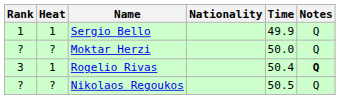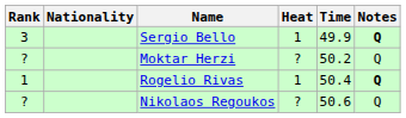 <table class="wikitable sortable" style="text-align:center">
 <tr>
 <th>Rank</th>
+<th>Nationality</th>
+<th>Name</th>
 <th>Heat</th>
-<th>Name</th>
-<th>Nationality</th>
 <th>Time</th>
 <th>Notes</th>
 </tr>
 <tr bgcolor=ccffcc>
+<td>3</td>
+<td align=left></td>
+<td align=left><a href='#'>Sergio Bello</a></td>
 <td>1</td>
-<td>1</td>
-<td align=left><a href='#'>Sergio Bello</a></td>
+<td>49.9</td>
+<td><strong>Q</strong></td>
+</tr>
+<tr bgcolor=ccffcc>
+<td>?</td>
 <td align=left></td>
-<td>49.9</td>
+<td align=left><a href='#'>Moktar Herzi</a></td>
+<td>?</td>
+<td>50.2</td>
 <td>Q</td>
 </tr>
 <tr bgcolor=ccffcc>
-<td>?</td>
-<td>?</td>
-<td align=left><a href='#'>Moktar Herzi</a></td>
+<td>1</td>
 <td align=left></td>
-<td>50.0</td>
-<td>Q</td>
-</tr>
-<tr bgcolor=ccffcc>
-<td>3</td>
+<td align=left><a href='#'>Rogelio Rivas</a></td>
 <td>1</td>
-<td align=left><a href='#'>Rogelio Rivas</a></td>
-<td align=left></td>
 <td>50.4</td>
 <td><strong>Q</strong></td>
 </tr>
 <tr bgcolor=ccffcc>
 <td>?</td>
+<td align=left></td>
+<td align=left><a href='#'>Nikolaos Regoukos</a></td>
 <td>?</td>
-<td align=left><a href='#'>Nikolaos Regoukos</a></td>
-<td align=left></td>
-<td>50.5</td>
+<td>50.6</td>
 <td>Q</td>
 </tr>
 </table>
